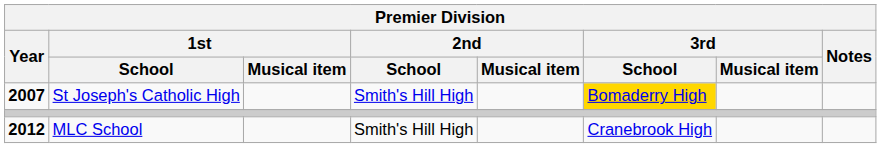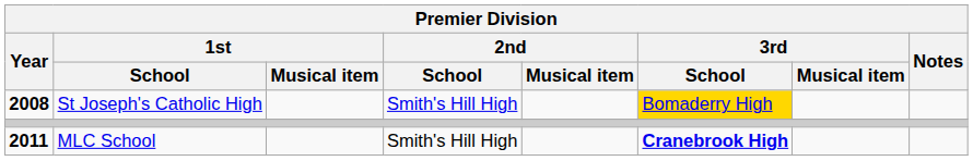 <table class="wikitable sortable">
 <tr>
 <th colspan=8>Premier Division</th>
 </tr>
 <tr>
 <th rowspan=2>Year</th>
 <th colspan=2>1st</th>
 <th colspan=2>2nd</th>
 <th colspan=2>3rd</th>
 <th rowspan=2>Notes</th>
 </tr>
 <tr>
 <th>School</th>
 <th>Musical item</th>
 <th>School</th>
 <th>Musical item</th>
 <th>School</th>
 <th>Musical item</th>
 </tr>
 <tr>
-<td><strong>2007</strong></td>
+<td><strong>2008</strong></td>
 <td><a href='#'>St Joseph's Catholic High</a></td>
 <td></td>
 <td><a href='#'>Smith's Hill High</a></td>
 <td></td>
 <td style="background: gold;"><a href='#'>Bomaderry High</a></td>
 <td></td>
 <td></td>
 </tr>
 <tr>
 <th colspan=8 style="background: #cccccc;"></th>
 </tr>
 <tr>
-<td><strong>2012</strong></td>
+<td><strong>2011</strong></td>
 <td><a href='#'>MLC School</a></td>
 <td></td>
 <td>Smith's Hill High </td>
 <td></td>
-<td><a href='#'>Cranebrook High</a></td>
+<td><strong><a href='#'>Cranebrook High</a></strong></td>
 <td></td>
 <td></td>
 </tr>
 </table>
